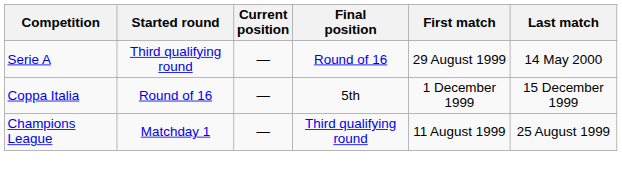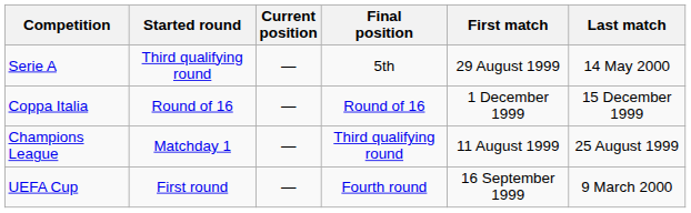 <table class=wikitable style="text-align:center; width:730px">
 <tr>
 <th style=text-align:center; width:150px;>Competition</th>
 <th style=text-align:center; width:100px;>Started round</th>
 <th style=text-align:center; width:100px;>Current <br> position</th>
 <th style=text-align:center; width:100px;>Final <br> position</th>
 <th style=text-align:center; width:150px;>First match</th>
 <th style=text-align:center; width:140px;>Last match</th>
 </tr>
 <tr>
 <td style=text-align:left;><a href='#'>Serie A</a></td>
 <td><a href='#'>Third qualifying round</a></td>
 <td>—</td>
-<td><a href='#'>Round of 16</a></td>
+<td>5th</td>
 <td>29 August 1999</td>
 <td>14 May 2000</td>
 </tr>
 <tr>
 <td style=text-align:left;><a href='#'>Coppa Italia</a></td>
 <td><a href='#'>Round of 16</a></td>
 <td>—</td>
-<td>5th</td>
+<td><a href='#'>Round of 16</a></td>
 <td>1 December 1999</td>
 <td>15 December 1999</td>
 </tr>
 <tr>
 <td style=text-align:left;><a href='#'>Champions League</a></td>
 <td><a href='#'>Matchday 1</a></td>
 <td>—</td>
 <td><a href='#'>Third qualifying round</a></td>
 <td>11 August 1999</td>
 <td>25 August 1999</td>
 </tr>
+<tr>
+<td style=text-align:left;><a href='#'>UEFA Cup</a></td>
+<td><a href='#'>First round</a></td>
+<td>—</td>
+<td><a href='#'>Fourth round</a></td>
+<td>16 September 1999</td>
+<td>9 March 2000</td>
+</tr>
 </table>
